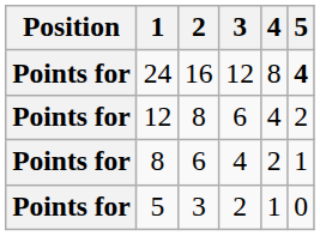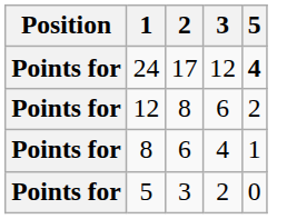 <table class="wikitable floatleft" style="text-align: center">
 <tr>
 <th scope="col">Position</th>
 <th scope="col">1</th>
 <th scope="col">2</th>
 <th scope="col">3</th>
-<th scope="col">4</th>
 <th scope="col">5</th>
 </tr>
 <tr>
 <th scope="row">Points for </th>
 <td>24</td>
-<td>16</td>
+<td>17</td>
 <td>12</td>
-<td>8</td>
 <td><strong>4</strong></td>
 </tr>
 <tr>
 <th scope="row">Points for </th>
 <td>12</td>
 <td>8</td>
 <td>6</td>
-<td>4</td>
 <td>2</td>
 </tr>
 <tr>
 <th scope="row">Points for </th>
 <td>8</td>
 <td>6</td>
 <td>4</td>
-<td>2</td>
 <td>1</td>
 </tr>
 <tr>
 <th scope="row">Points for </th>
 <td>5</td>
 <td>3</td>
 <td>2</td>
-<td>1</td>
 <td>0</td>
 </tr>
 </table>
